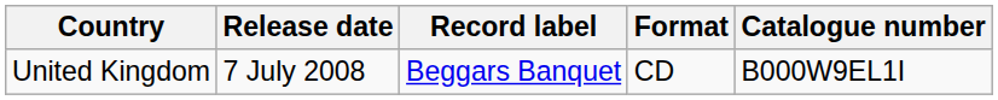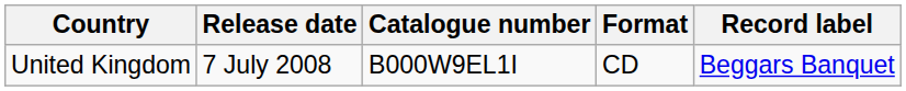 <table class="wikitable">
 <tr>
 <th>Country</th>
 <th>Release date</th>
+<th>Catalogue number</th>
+<th>Format</th>
 <th>Record label</th>
-<th>Format</th>
-<th>Catalogue number</th>
 </tr>
 <tr>
 <td>United Kingdom</td>
 <td>7 July 2008</td>
+<td>B000W9EL1I</td>
+<td>CD</td>
 <td><a href='#'>Beggars Banquet</a></td>
-<td>CD</td>
-<td>B000W9EL1I</td>
 </tr>
 </table>
